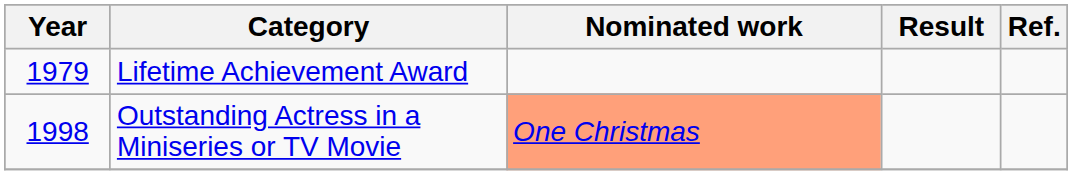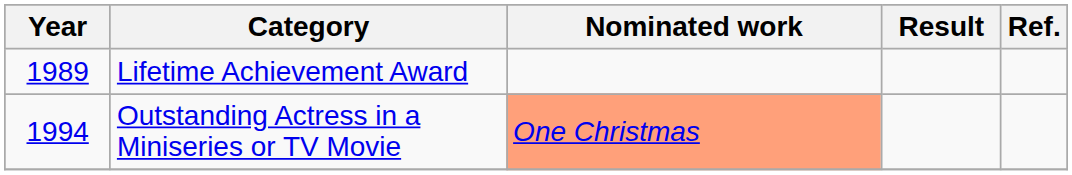 <table class=wikitable>
 <tr>
 <th scope="col" style="width:5em;">Year</th>
 <th scope="col" style="width:26em;">Category</th>
 <th scope="col" style="width:25em;">Nominated work</th>
 <th scope="col" style="width:5em;">Result</th>
 <th>Ref.</th>
 </tr>
 <tr>
-<td style="text-align:center;"><a href='#'>1979</a></td>
+<td style="text-align:center;"><a href='#'>1989</a></td>
 <td><a href='#'>Lifetime Achievement Award</a></td>
 <td></td>
 <td></td>
 <td style="text-align:center;"></td>
 </tr>
 <tr>
-<td style="text-align:center;"><a href='#'>1998</a></td>
+<td style="text-align:center;"><a href='#'>1994</a></td>
 <td><a href='#'>Outstanding Actress in a Miniseries or TV Movie</a></td>
 <td style="background: lightsalmon;"><em><a href='#'>One Christmas</a></em></td>
 <td></td>
 <td style="text-align:center;"></td>
 </tr>
 <tr>
 </tr>
 </table>
